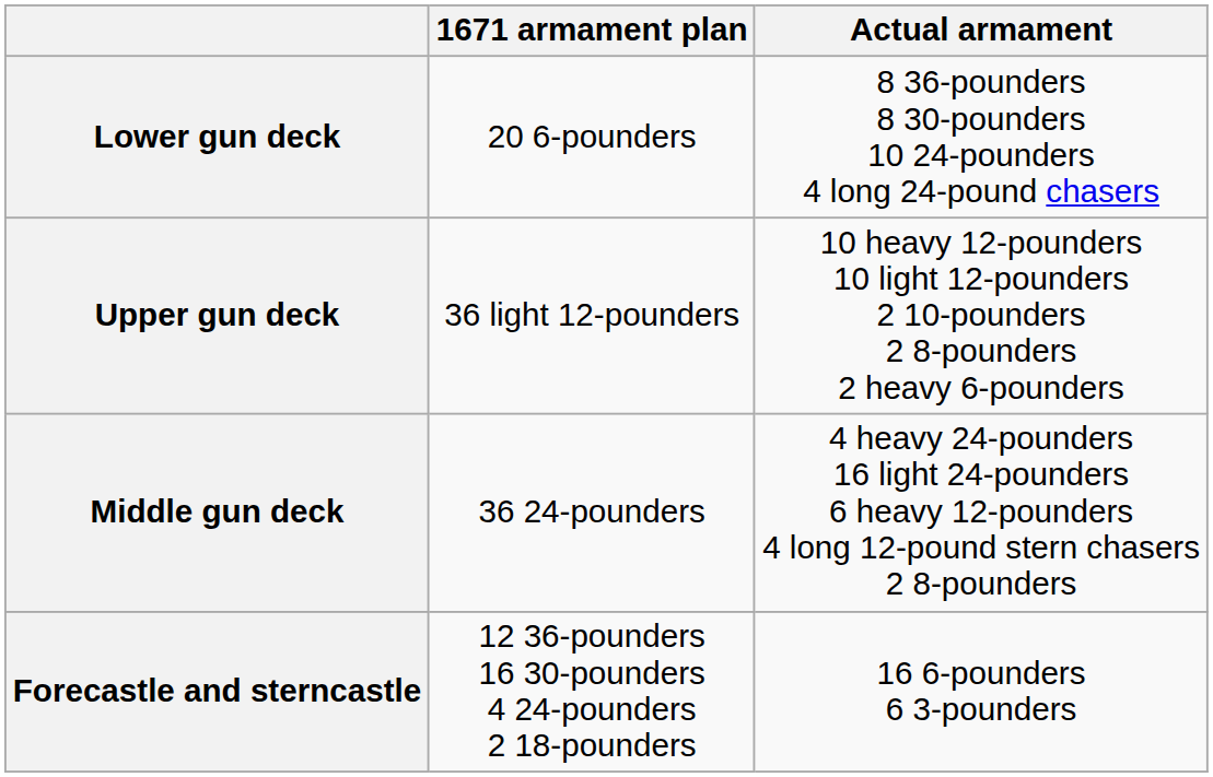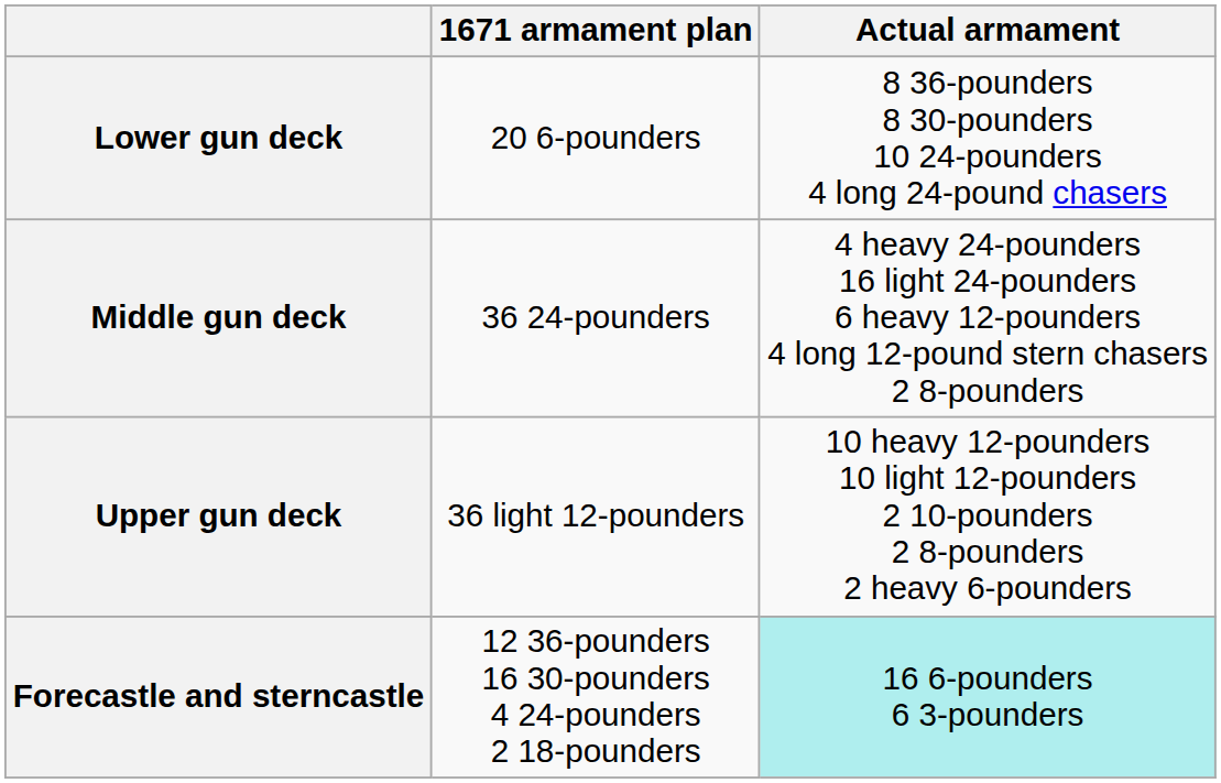 <table class="wikitable" style="text-align:center;">
 <tr>
 <th></th>
 <th>1671 armament plan</th>
 <th>Actual armament</th>
 </tr>
 <tr>
 <th>Lower gun deck</th>
 <td>20 6-pounders</td>
 <td>8 36-pounders<br>8 30-pounders<br>10 24-pounders<br>4 long 24-pound <a href='#'>chasers</a></td>
 </tr>
 <tr>
+<th>Middle gun deck</th>
+<td>36 24-pounders</td>
+<td>4 heavy 24-pounders<br>16 light 24-pounders<br>6 heavy 12-pounders<br>4 long 12-pound stern chasers<br>2 8-pounders</td>
+</tr>
+<tr>
 <th>Upper gun deck</th>
 <td>36 light 12-pounders</td>
 <td>10 heavy 12-pounders<br>10 light 12-pounders<br>2 10-pounders<br>2 8-pounders<br>2 heavy 6-pounders</td>
 </tr>
 <tr>
-<th>Middle gun deck</th>
-<td>36 24-pounders</td>
-<td>4 heavy 24-pounders<br>16 light 24-pounders<br>6 heavy 12-pounders<br>4 long 12-pound stern chasers<br>2 8-pounders</td>
-</tr>
-<tr>
 <th>Forecastle and sterncastle</th>
 <td>12 36-pounders<br>16 30-pounders<br>4 24-pounders<br>2 18-pounders</td>
-<td>16 6-pounders<br> 6 3-pounders</td>
+<td style="background: paleturquoise;">16 6-pounders<br> 6 3-pounders</td>
 </tr>
 </table>
